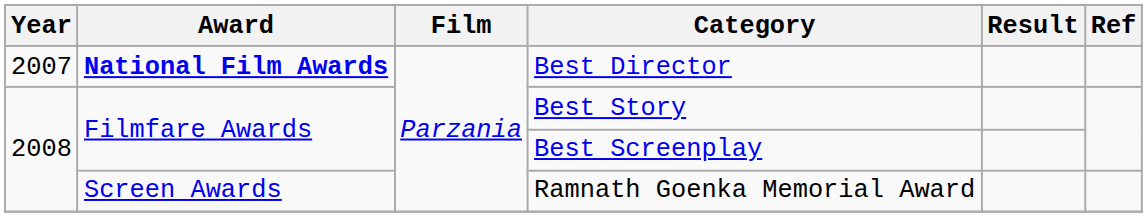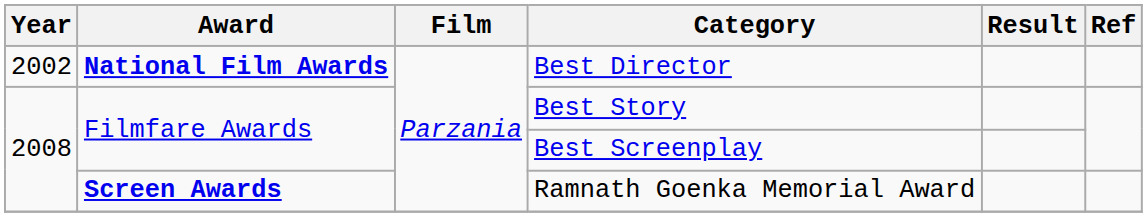 <table class="wikitable">
 <tr>
 <th>Year</th>
 <th>Award</th>
 <th>Film</th>
 <th>Category</th>
 <th>Result</th>
 <th>Ref</th>
 </tr>
 <tr>
-<td>2007</td>
+<td>2002</td>
 <td><strong><a href='#'>National Film Awards</a></strong></td>
 <td rowspan=4><em><a href='#'>Parzania</a></em></td>
 <td><a href='#'>Best Director</a></td>
 <td></td>
 <td></td>
 </tr>
 <tr>
 <td rowspan=3>2008</td>
 <td rowspan=2><a href='#'>Filmfare Awards</a></td>
 <td><a href='#'>Best Story</a></td>
 <td></td>
 <td rowspan=2></td>
 </tr>
 <tr>
 <td><a href='#'>Best Screenplay</a></td>
 <td></td>
 </tr>
 <tr>
-<td><a href='#'>Screen Awards</a></td>
+<td><strong><a href='#'>Screen Awards</a></strong></td>
 <td>Ramnath Goenka Memorial Award</td>
 <td></td>
 <td></td>
 </tr>
 <tr>
 </tr>
 </table>
